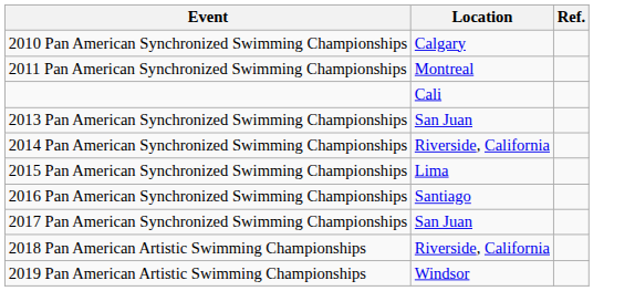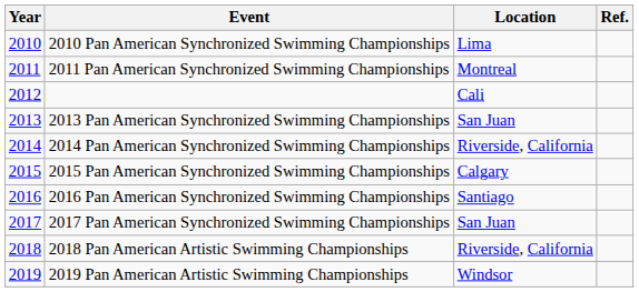 <table class="wikitable">
 <tr>
+<th>Year</th>
 <th>Event</th>
 <th>Location</th>
 <th>Ref.</th>
 </tr>
 <tr>
+<td><a href='#'>2010</a></td>
 <td>2010 Pan American Synchronized Swimming Championships</td>
-<td> <a href='#'>Calgary</a></td>
+<td> <a href='#'>Lima</a></td>
 <td></td>
 </tr>
 <tr>
+<td><a href='#'>2011</a></td>
 <td>2011 Pan American Synchronized Swimming Championships</td>
 <td> <a href='#'>Montreal</a></td>
 <td></td>
 </tr>
 <tr>
+<td><a href='#'>2012</a></td>
 <td></td>
 <td> <a href='#'>Cali</a></td>
 <td></td>
 </tr>
 <tr>
+<td><a href='#'>2013</a></td>
 <td>2013 Pan American Synchronized Swimming Championships</td>
 <td> <a href='#'>San Juan</a></td>
 <td></td>
 </tr>
 <tr>
+<td><a href='#'>2014</a></td>
 <td>2014 Pan American Synchronized Swimming Championships</td>
 <td> <a href='#'>Riverside</a>, <a href='#'>California</a></td>
 <td></td>
 </tr>
 <tr>
+<td><a href='#'>2015</a></td>
 <td>2015 Pan American Synchronized Swimming Championships</td>
-<td> <a href='#'>Lima</a></td>
+<td> <a href='#'>Calgary</a></td>
 <td></td>
 </tr>
 <tr>
+<td><a href='#'>2016</a></td>
 <td>2016 Pan American Synchronized Swimming Championships</td>
 <td> <a href='#'>Santiago</a></td>
 <td></td>
 </tr>
 <tr>
+<td><a href='#'>2017</a></td>
 <td>2017 Pan American Synchronized Swimming Championships</td>
 <td> <a href='#'>San Juan</a></td>
 <td></td>
 </tr>
 <tr>
+<td><a href='#'>2018</a></td>
 <td>2018 Pan American Artistic Swimming Championships</td>
 <td> <a href='#'>Riverside</a>, <a href='#'>California</a></td>
 <td></td>
 </tr>
 <tr>
+<td><a href='#'>2019</a></td>
 <td>2019 Pan American Artistic Swimming Championships</td>
 <td> <a href='#'>Windsor</a></td>
 <td></td>
 </tr>
 </table>
